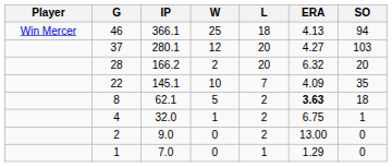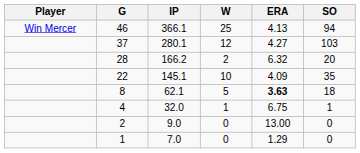 <table class="wikitable sortable">
 <tr>
 <th bgcolor="#DDDDFF" width="16%">Player</th>
 <th bgcolor="#DDDDFF" width="9%">G</th>
 <th bgcolor="#DDDDFF" width="9%">IP</th>
 <th bgcolor="#DDDDFF" width="9%">W</th>
-<th bgcolor="#DDDDFF" width="9%">L</th>
 <th bgcolor="#DDDDFF" width="9%">ERA</th>
 <th bgcolor="#DDDDFF" width="9%">SO</th>
 </tr>
 <tr align="center">
 <td><a href='#'>Win Mercer</a></td>
 <td>46</td>
 <td>366.1</td>
 <td>25</td>
-<td>18</td>
 <td>4.13</td>
 <td>94</td>
 </tr>
 <tr align=center>
 <td></td>
 <td>37</td>
 <td>280.1</td>
 <td>12</td>
-<td>20</td>
 <td>4.27</td>
 <td>103</td>
 </tr>
 <tr align="center">
 <td></td>
 <td>28</td>
 <td>166.2</td>
 <td>2</td>
-<td>20</td>
 <td>6.32</td>
 <td>20</td>
 </tr>
 <tr align="center">
 <td></td>
 <td>22</td>
 <td>145.1</td>
 <td>10</td>
-<td>7</td>
 <td>4.09</td>
 <td>35</td>
 </tr>
 <tr align="center">
 <td></td>
 <td>8</td>
 <td>62.1</td>
 <td>5</td>
-<td>2</td>
 <td><strong>3.63</strong></td>
 <td>18</td>
 </tr>
 <tr align="center">
 <td></td>
 <td>4</td>
 <td>32.0</td>
 <td>1</td>
-<td>2</td>
 <td>6.75</td>
 <td>1</td>
 </tr>
 <tr align="center">
 <td></td>
 <td>2</td>
 <td>9.0</td>
 <td>0</td>
-<td>2</td>
 <td>13.00</td>
 <td>0</td>
 </tr>
 <tr align="center">
 <td></td>
 <td>1</td>
 <td>7.0</td>
 <td>0</td>
-<td>1</td>
 <td>1.29</td>
 <td>0</td>
 </tr>
 </table>
